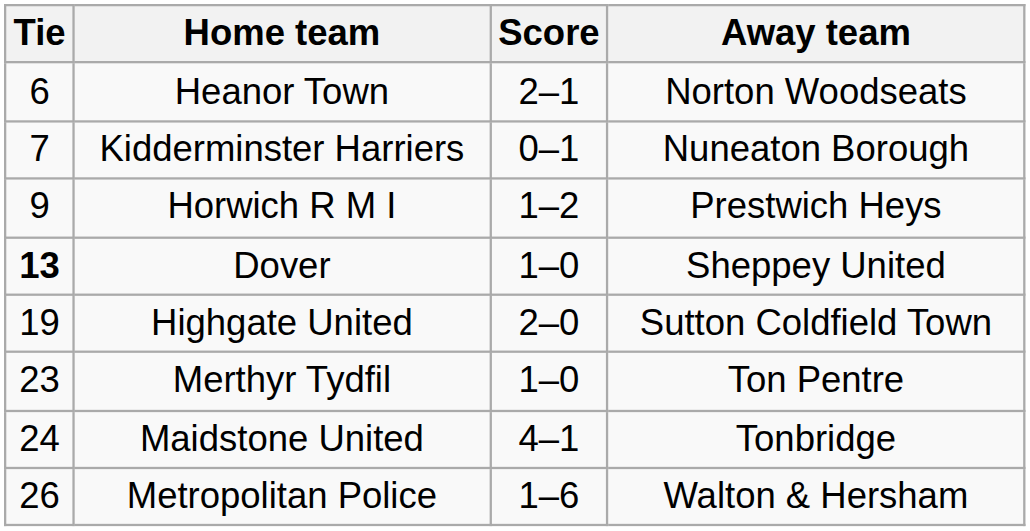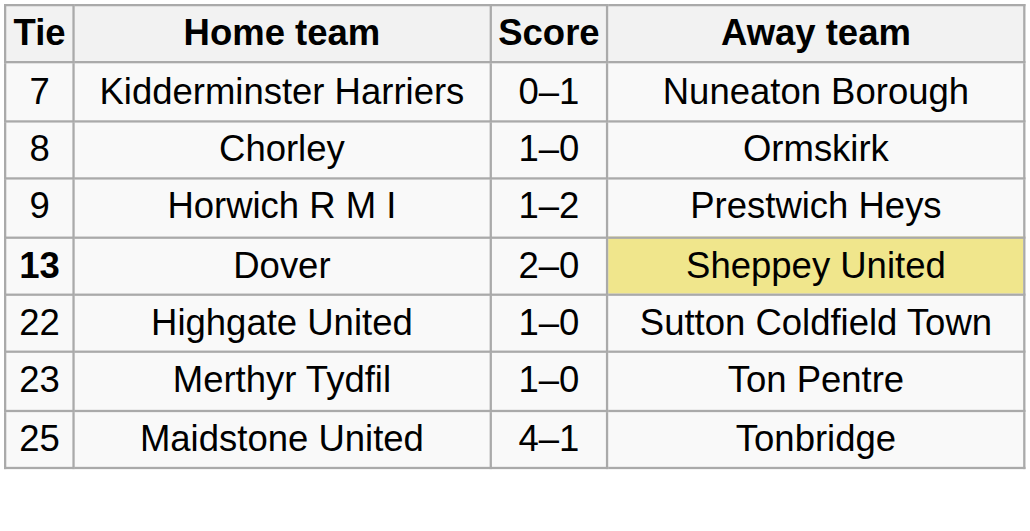 <table class="wikitable" style="text-align:center;">
 <tr>
 <th width=20>Tie</th>
 <th width=175>Home team</th>
 <th width=20>Score</th>
 <th width=175>Away team</th>
 </tr>
 <tr>
-<td>6</td>
-<td>Heanor Town</td>
-<td>2–1</td>
-<td>Norton Woodseats</td>
-</tr>
-<tr>
 <td>7</td>
 <td>Kidderminster Harriers</td>
 <td>0–1</td>
 <td>Nuneaton Borough</td>
+</tr>
+<tr>
+<td>8</td>
+<td>Chorley</td>
+<td>1–0</td>
+<td>Ormskirk</td>
 </tr>
 <tr>
 <td>9</td>
 <td>Horwich R M I</td>
 <td>1–2</td>
 <td>Prestwich Heys</td>
 </tr>
 <tr>
 <td><strong>13</strong></td>
 <td>Dover</td>
-<td>1–0</td>
-<td>Sheppey United</td>
+<td>2–0</td>
+<td style="background: khaki;">Sheppey United</td>
 </tr>
 <tr>
-<td>19</td>
+<td>22</td>
 <td>Highgate United</td>
-<td>2–0</td>
+<td>1–0</td>
 <td>Sutton Coldfield Town</td>
 </tr>
 <tr>
 <td>23</td>
 <td>Merthyr Tydfil</td>
 <td>1–0</td>
 <td>Ton Pentre</td>
 </tr>
 <tr>
-<td>24</td>
+<td>25</td>
 <td>Maidstone United</td>
 <td>4–1</td>
 <td>Tonbridge</td>
 </tr>
-<tr>
-<td>26</td>
-<td>Metropolitan Police</td>
-<td>1–6</td>
-<td>Walton & Hersham</td>
-</tr>
 </table>
